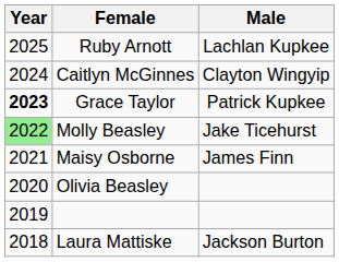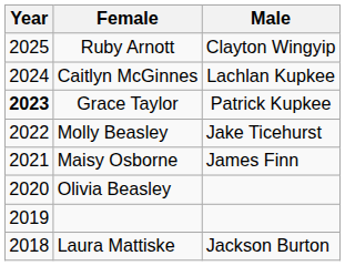 <table class="wikitable sortable">
 <tr>
 <th>Year</th>
 <th>Female</th>
 <th>Male</th>
 </tr>
 <tr>
 <td>2025</td>
 <td align="center">Ruby Arnott</td>
-<td align="center">Lachlan Kupkee</td>
+<td align="center">Clayton Wingyip</td>
 </tr>
 <tr>
 <td>2024</td>
 <td align="center">Caitlyn McGinnes</td>
-<td align="center">Clayton Wingyip</td>
+<td align="center">Lachlan Kupkee</td>
 </tr>
 <tr>
 <td><strong>2023</strong></td>
 <td align="center">Grace Taylor</td>
 <td align="center">Patrick Kupkee</td>
 </tr>
 <tr>
-<td style="background: lightgreen;">2022</td>
+<td>2022</td>
 <td>Molly Beasley</td>
 <td>Jake Ticehurst</td>
 </tr>
 <tr>
 <td>2021</td>
 <td>Maisy Osborne</td>
 <td>James Finn</td>
 </tr>
 <tr>
 <td>2020</td>
 <td>Olivia Beasley</td>
 <td></td>
 </tr>
 <tr>
 <td>2019</td>
 <td></td>
 <td></td>
 </tr>
 <tr>
 <td>2018</td>
 <td>Laura Mattiske</td>
 <td>Jackson Burton</td>
 </tr>
 </table>
